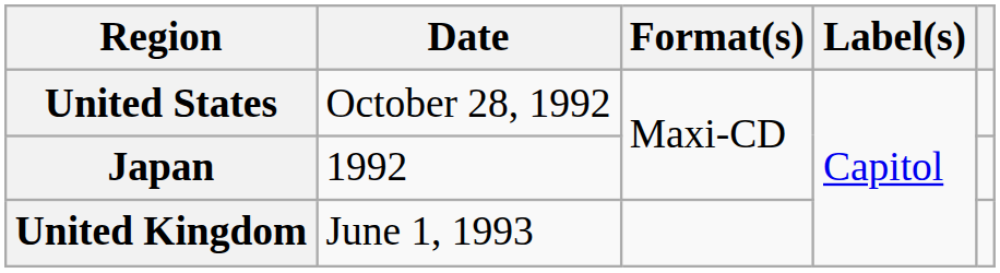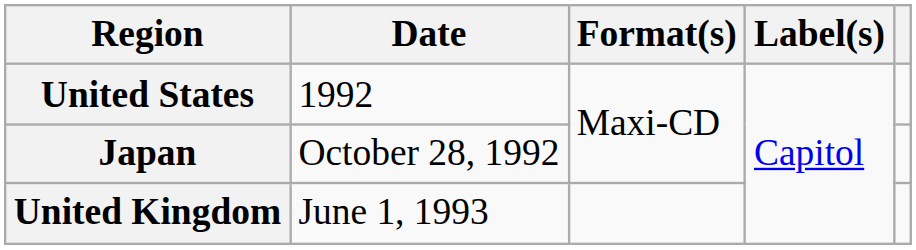 <table class="wikitable plainrowheaders">
 <tr>
 <th scope="col">Region</th>
 <th scope="col">Date</th>
 <th scope="col">Format(s)</th>
 <th scope="col">Label(s)</th>
 <th scope="col"></th>
 </tr>
 <tr>
 <th scope="row">United States</th>
-<td>October 28, 1992</td>
+<td>1992</td>
 <td rowspan="2">Maxi-CD</td>
 <td rowspan="3"><a href='#'>Capitol</a></td>
 <td></td>
 </tr>
 <tr>
 <th scope="row">Japan</th>
-<td>1992</td>
+<td>October 28, 1992</td>
 <td></td>
 </tr>
 <tr>
 <th scope="row">United Kingdom</th>
 <td>June 1, 1993</td>
 <td></td>
 <td></td>
 </tr>
 </table>
